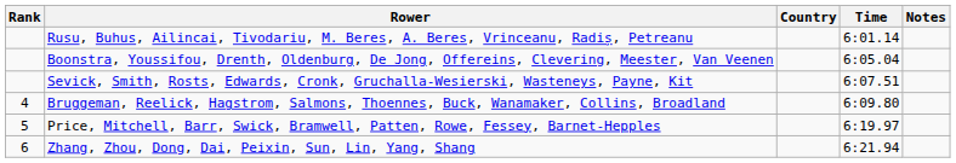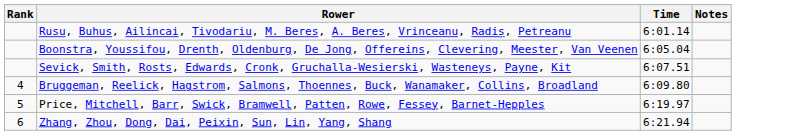 <table class="wikitable" style="text-align:center">
 <tr>
 <th>Rank</th>
 <th>Rower</th>
-<th>Country</th>
 <th>Time</th>
 <th>Notes</th>
 </tr>
 <tr>
 <td></td>
 <td align="left"><a href='#'>Rusu</a>, <a href='#'>Buhus</a>, <a href='#'>Ailincai</a>, <a href='#'>Tivodariu</a>, <a href='#'>M. Beres</a>, <a href='#'>A. Beres</a>, <a href='#'>Vrinceanu</a>, <a href='#'>Radiș</a>, <a href='#'>Petreanu</a></td>
-<td align="left"></td>
 <td>6:01.14</td>
 <td></td>
 </tr>
 <tr>
 <td></td>
 <td align="left"><a href='#'>Boonstra</a>, <a href='#'>Youssifou</a>, <a href='#'>Drenth</a>, <a href='#'>Oldenburg</a>, <a href='#'>De Jong</a>, <a href='#'>Offereins</a>, <a href='#'>Clevering</a>, <a href='#'>Meester</a>, <a href='#'>Van Veenen</a></td>
-<td align="left"></td>
 <td>6:05.04</td>
 <td></td>
 </tr>
 <tr>
 <td></td>
 <td align="left"><a href='#'>Sevick</a>, <a href='#'>Smith</a>, <a href='#'>Rosts</a>, <a href='#'>Edwards</a>, <a href='#'>Cronk</a>, <a href='#'>Gruchalla-Wesierski</a>, <a href='#'>Wasteneys</a>, <a href='#'>Payne</a>, <a href='#'>Kit</a></td>
-<td align="left"></td>
 <td>6:07.51</td>
 <td></td>
 </tr>
 <tr>
 <td>4</td>
 <td align="left"><a href='#'>Bruggeman</a>, <a href='#'>Reelick</a>, <a href='#'>Hagstrom</a>, <a href='#'>Salmons</a>, <a href='#'>Thoennes</a>, <a href='#'>Buck</a>, <a href='#'>Wanamaker</a>, <a href='#'>Collins</a>, <a href='#'>Broadland</a></td>
-<td align="left"></td>
 <td>6:09.80</td>
 <td></td>
 </tr>
 <tr>
 <td>5</td>
 <td align="left">Price, <a href='#'>Mitchell</a>, <a href='#'>Barr</a>, <a href='#'>Swick</a>, <a href='#'>Bramwell</a>, <a href='#'>Patten</a>, <a href='#'>Rowe</a>, <a href='#'>Fessey</a>, <a href='#'>Barnet-Hepples</a></td>
-<td align="left"></td>
 <td>6:19.97</td>
 <td></td>
 </tr>
 <tr>
 <td>6</td>
 <td align="left"><a href='#'>Zhang</a>, <a href='#'>Zhou</a>, <a href='#'>Dong</a>, <a href='#'>Dai</a>, <a href='#'>Peixin</a>, <a href='#'>Sun</a>, <a href='#'>Lin</a>, <a href='#'>Yang</a>, <a href='#'>Shang</a></td>
-<td align="left"></td>
 <td>6:21.94</td>
 <td></td>
 </tr>
 </table>
